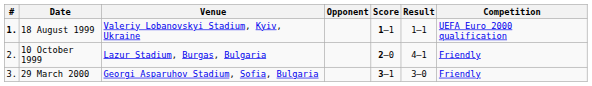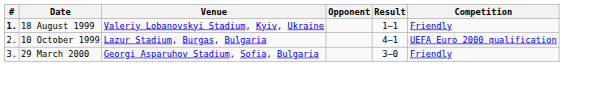 <table class="wikitable" align=centre style=font-size:100%>
 <tr>
 <th>#</th>
 <th>Date</th>
 <th>Venue</th>
 <th>Opponent</th>
-<th>Score</th>
 <th>Result</th>
 <th>Competition</th>
 </tr>
 <tr>
 <td><strong>1.</strong></td>
 <td>18 August 1999</td>
 <td><a href='#'>Valeriy Lobanovskyi Stadium</a>, <a href='#'>Kyiv</a>, <a href='#'>Ukraine</a></td>
 <td></td>
-<td align="center"><strong>1</strong>–1</td>
 <td align="center">1–1</td>
-<td><a href='#'>UEFA Euro 2000 qualification</a></td>
+<td><a href='#'>Friendly</a></td>
 </tr>
 <tr>
 <td>2.</td>
 <td>10 October 1999</td>
 <td><a href='#'>Lazur Stadium</a>, <a href='#'>Burgas</a>, <a href='#'>Bulgaria</a></td>
 <td></td>
-<td align="center"><strong>2</strong>–0</td>
 <td align="center">4–1</td>
-<td><a href='#'>Friendly</a></td>
+<td><a href='#'>UEFA Euro 2000 qualification</a></td>
 </tr>
 <tr>
 <td>3.</td>
 <td>29 March 2000</td>
 <td><a href='#'>Georgi Asparuhov Stadium</a>, <a href='#'>Sofia</a>, <a href='#'>Bulgaria</a></td>
 <td></td>
-<td align="center"><strong>3</strong>–1</td>
 <td align="center">3–0</td>
 <td><a href='#'>Friendly</a></td>
 </tr>
 </table>
